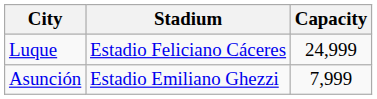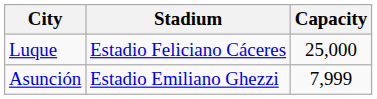 <table class="wikitable sortable">
 <tr>
 <th>City</th>
 <th>Stadium</th>
 <th>Capacity</th>
 </tr>
 <tr>
 <td><a href='#'>Luque</a></td>
 <td><a href='#'>Estadio Feliciano Cáceres</a></td>
-<td style="text-align: center;">24,999</td>
+<td style="text-align: center;">25,000</td>
 </tr>
 <tr>
 <td><a href='#'>Asunción</a></td>
 <td><a href='#'>Estadio Emiliano Ghezzi</a></td>
 <td style="text-align: center;">7,999</td>
 </tr>
 </table>
